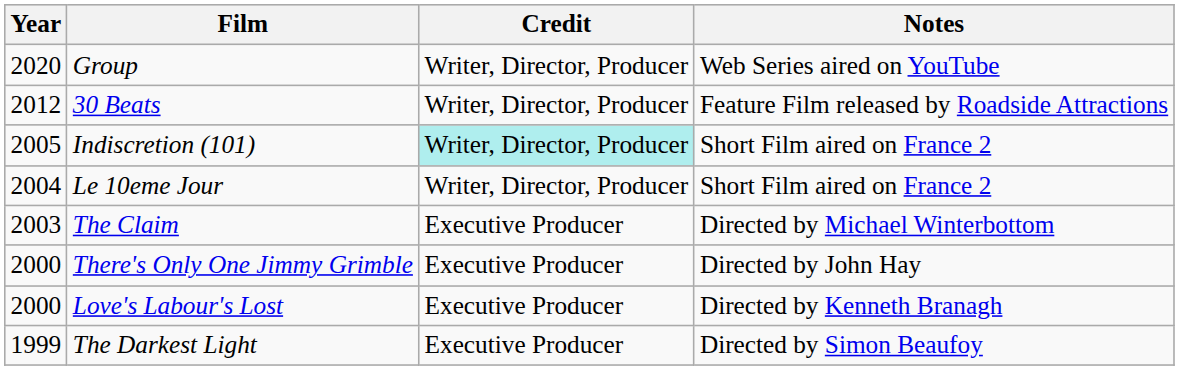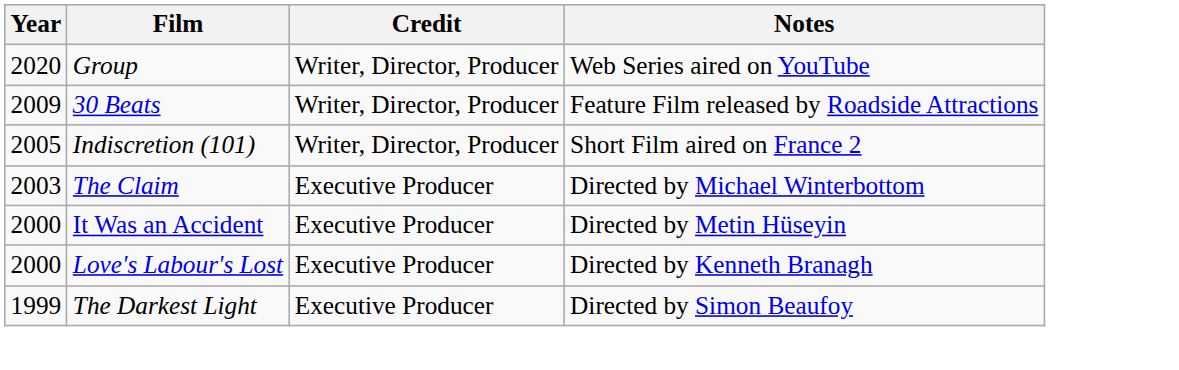 <table class="wikitable sortable">
 <tr>
 <th>Year</th>
 <th>Film</th>
 <th>Credit</th>
 <th>Notes</th>
 </tr>
 <tr>
 <td>2020</td>
 <td><em>Group</em></td>
 <td>Writer, Director, Producer</td>
 <td>Web Series aired on <a href='#'>YouTube</a></td>
 </tr>
 <tr>
-<td>2012</td>
+<td>2009</td>
 <td><em><a href='#'>30 Beats</a></em></td>
 <td>Writer, Director, Producer</td>
 <td>Feature Film released by <a href='#'>Roadside Attractions</a></td>
 </tr>
 <tr>
 <td>2005</td>
 <td><em>Indiscretion (101)</em></td>
-<td style="background: paleturquoise;">Writer, Director, Producer</td>
-<td>Short Film aired on <a href='#'>France 2</a></td>
-</tr>
-<tr>
-<td>2004</td>
-<td><em>Le 10eme Jour</em></td>
 <td>Writer, Director, Producer</td>
 <td>Short Film aired on <a href='#'>France 2</a></td>
 </tr>
 <tr>
 <td>2003</td>
 <td><em><a href='#'>The Claim</a></em></td>
 <td>Executive Producer</td>
 <td>Directed by <a href='#'>Michael Winterbottom</a></td>
 </tr>
 <tr>
 <td>2000</td>
-<td><em><a href='#'>There's Only One Jimmy Grimble</a></em></td>
+<td><a href='#'>It Was an Accident</a></td>
 <td>Executive Producer</td>
-<td>Directed by John Hay</td>
+<td>Directed by <a href='#'>Metin Hüseyin</a></td>
 </tr>
 <tr>
 <td>2000</td>
 <td><em><a href='#'>Love's Labour's Lost</a></em></td>
 <td>Executive Producer</td>
 <td>Directed by <a href='#'>Kenneth Branagh</a></td>
 </tr>
 <tr>
 <td>1999</td>
 <td><em>The Darkest Light</em></td>
 <td>Executive Producer</td>
 <td>Directed by <a href='#'>Simon Beaufoy</a></td>
 </tr>
 </table>
